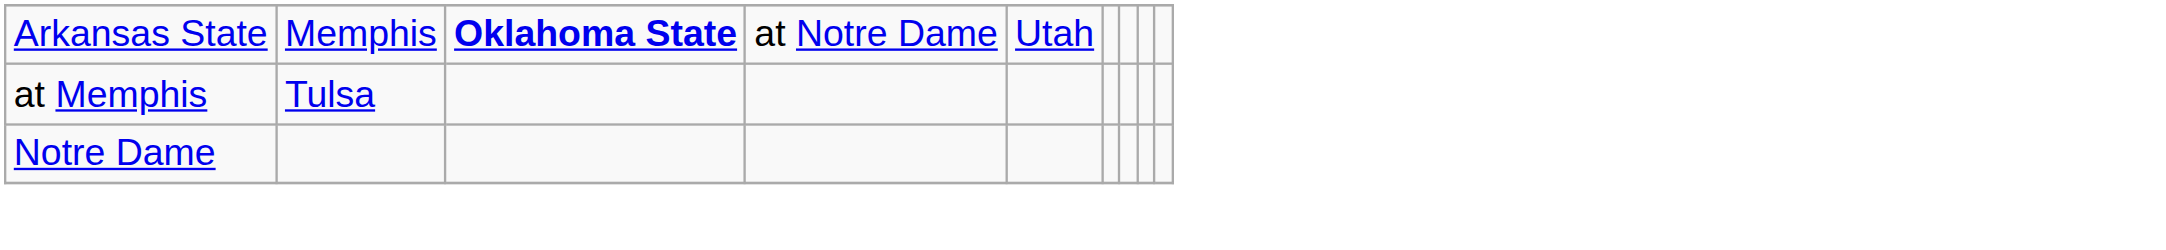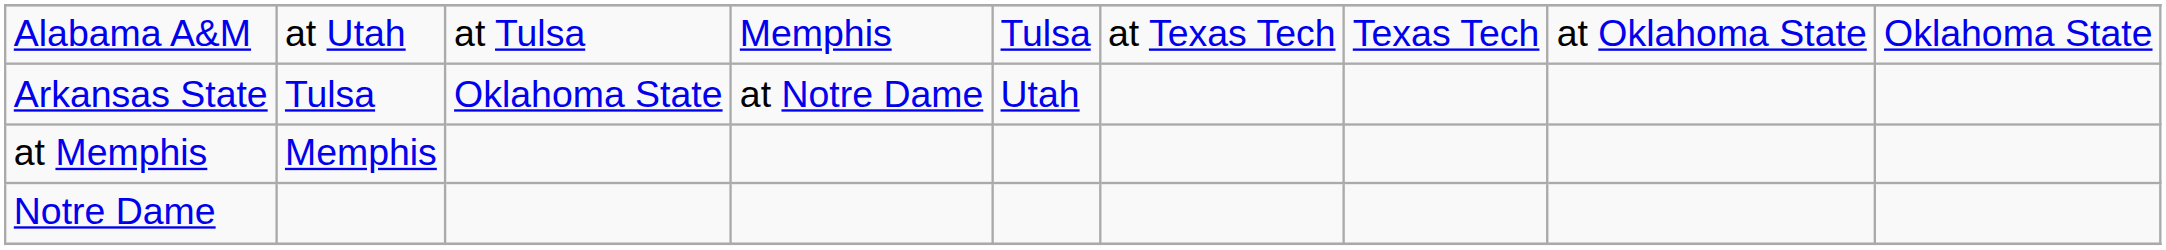 <table class="wikitable">
 <tr>
 </tr>
 <tr>
+<td><a href='#'>Alabama A&M</a></td>
+<td>at <a href='#'>Utah</a></td>
+<td>at <a href='#'>Tulsa</a></td>
+<td><a href='#'>Memphis</a></td>
+<td><a href='#'>Tulsa</a></td>
+<td>at <a href='#'>Texas Tech</a></td>
+<td><a href='#'>Texas Tech</a></td>
+<td>at <a href='#'>Oklahoma State</a></td>
+<td><a href='#'>Oklahoma State</a></td>
+</tr>
+<tr>
 <td><a href='#'>Arkansas State</a></td>
-<td><a href='#'>Memphis</a></td>
-<td><strong><a href='#'>Oklahoma State</a></strong></td>
+<td><a href='#'>Tulsa</a></td>
+<td><a href='#'>Oklahoma State</a></td>
 <td>at <a href='#'>Notre Dame</a></td>
 <td><a href='#'>Utah</a></td>
 <td></td>
 <td></td>
 <td></td>
 <td></td>
 </tr>
 <tr>
 <td>at <a href='#'>Memphis</a></td>
-<td><a href='#'>Tulsa</a></td>
+<td><a href='#'>Memphis</a></td>
 <td></td>
 <td></td>
 <td></td>
 <td></td>
 <td></td>
 <td></td>
 <td></td>
 </tr>
 <tr>
 <td><a href='#'>Notre Dame</a></td>
 <td></td>
 <td></td>
 <td></td>
 <td></td>
 <td></td>
 <td></td>
 <td></td>
 <td></td>
 </tr>
 <tr>
 </tr>
 </table>
